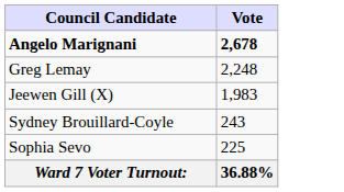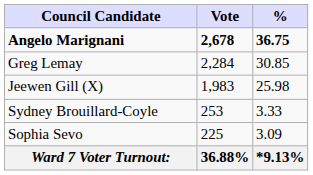 <table class="wikitable sortable">
 <tr>
 <th style="background:#ddf; width:200px;">Council Candidate</th>
 <th style="background:#ddf; width:50px;">Vote</th>
+<th style="background:#ddf; width:30px;">%</th>
 </tr>
 <tr>
 <td><strong>Angelo Marignani</strong></td>
 <td><strong>2,678</strong></td>
+<td><strong>36.75</strong></td>
 </tr>
 <tr>
 <td>Greg Lemay</td>
-<td>2,248</td>
+<td>2,284</td>
+<td>30.85</td>
 </tr>
 <tr>
 <td>Jeewen Gill (X)</td>
 <td>1,983</td>
+<td>25.98</td>
 </tr>
 <tr>
 <td>Sydney Brouillard-Coyle</td>
-<td>243</td>
+<td>253</td>
+<td>3.33</td>
 </tr>
 <tr>
 <td>Sophia Sevo</td>
 <td>225</td>
+<td>3.09</td>
 </tr>
 <tr>
 <th><em>Ward 7 Voter Turnout:</em></th>
 <th>36.88%</th>
+<th>*9.13%</th>
 </tr>
 </table>
